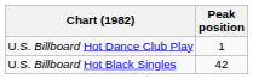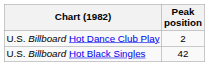 <table class="wikitable sortable">
 <tr>
 <th>Chart (1982)</th>
 <th>Peak<br>position</th>
 </tr>
 <tr>
 <td>U.S. <em>Billboard</em> <a href='#'>Hot Dance Club Play</a></td>
-<td style="text-align:center;">1</td>
+<td style="text-align:center;">2</td>
 </tr>
 <tr>
 <td>U.S. <em>Billboard</em> <a href='#'>Hot Black Singles</a></td>
 <td align="center">42</td>
 </tr>
 </table>
